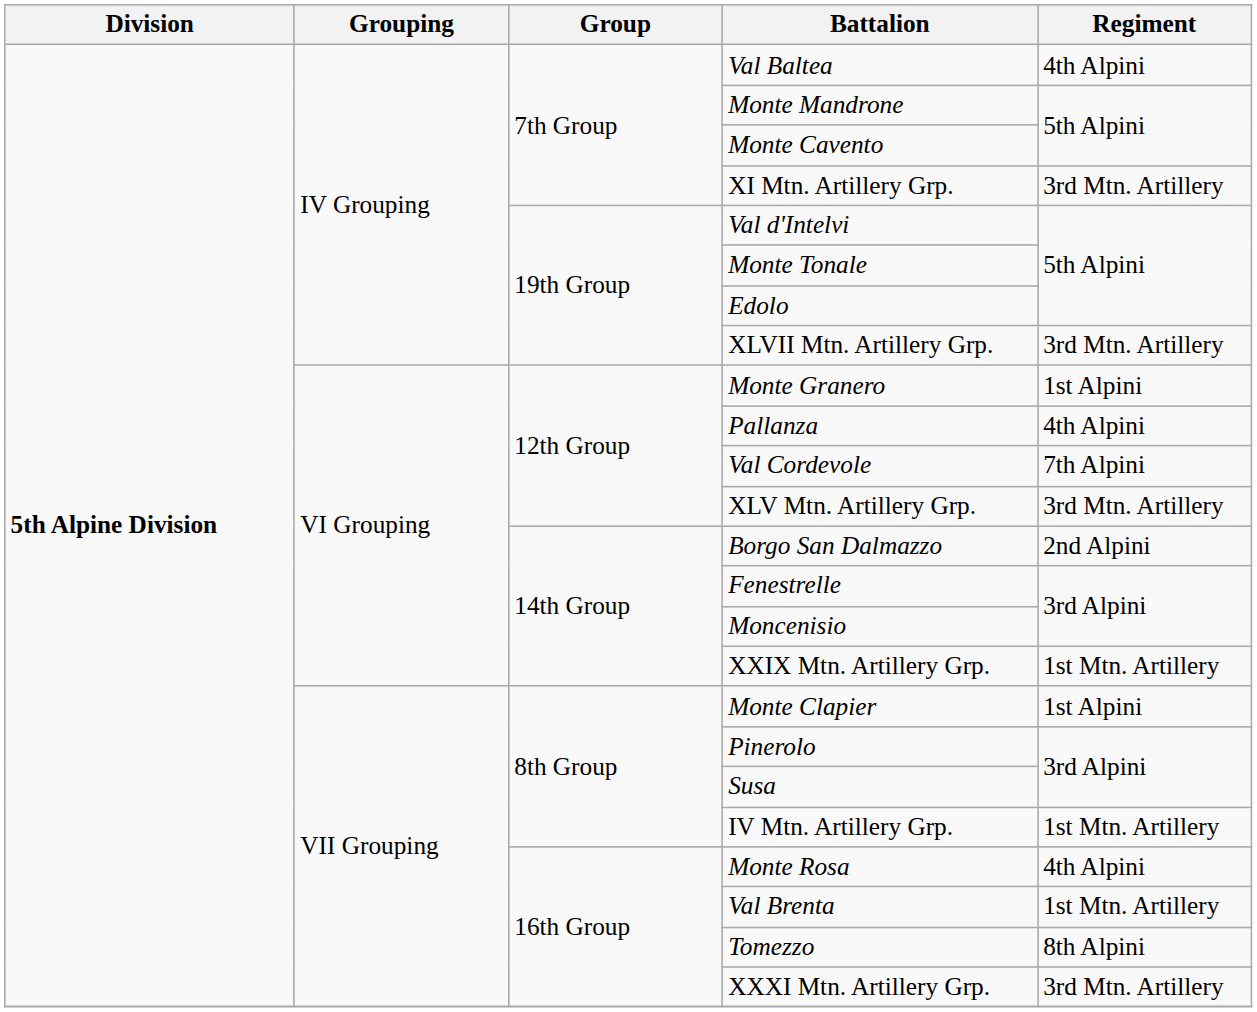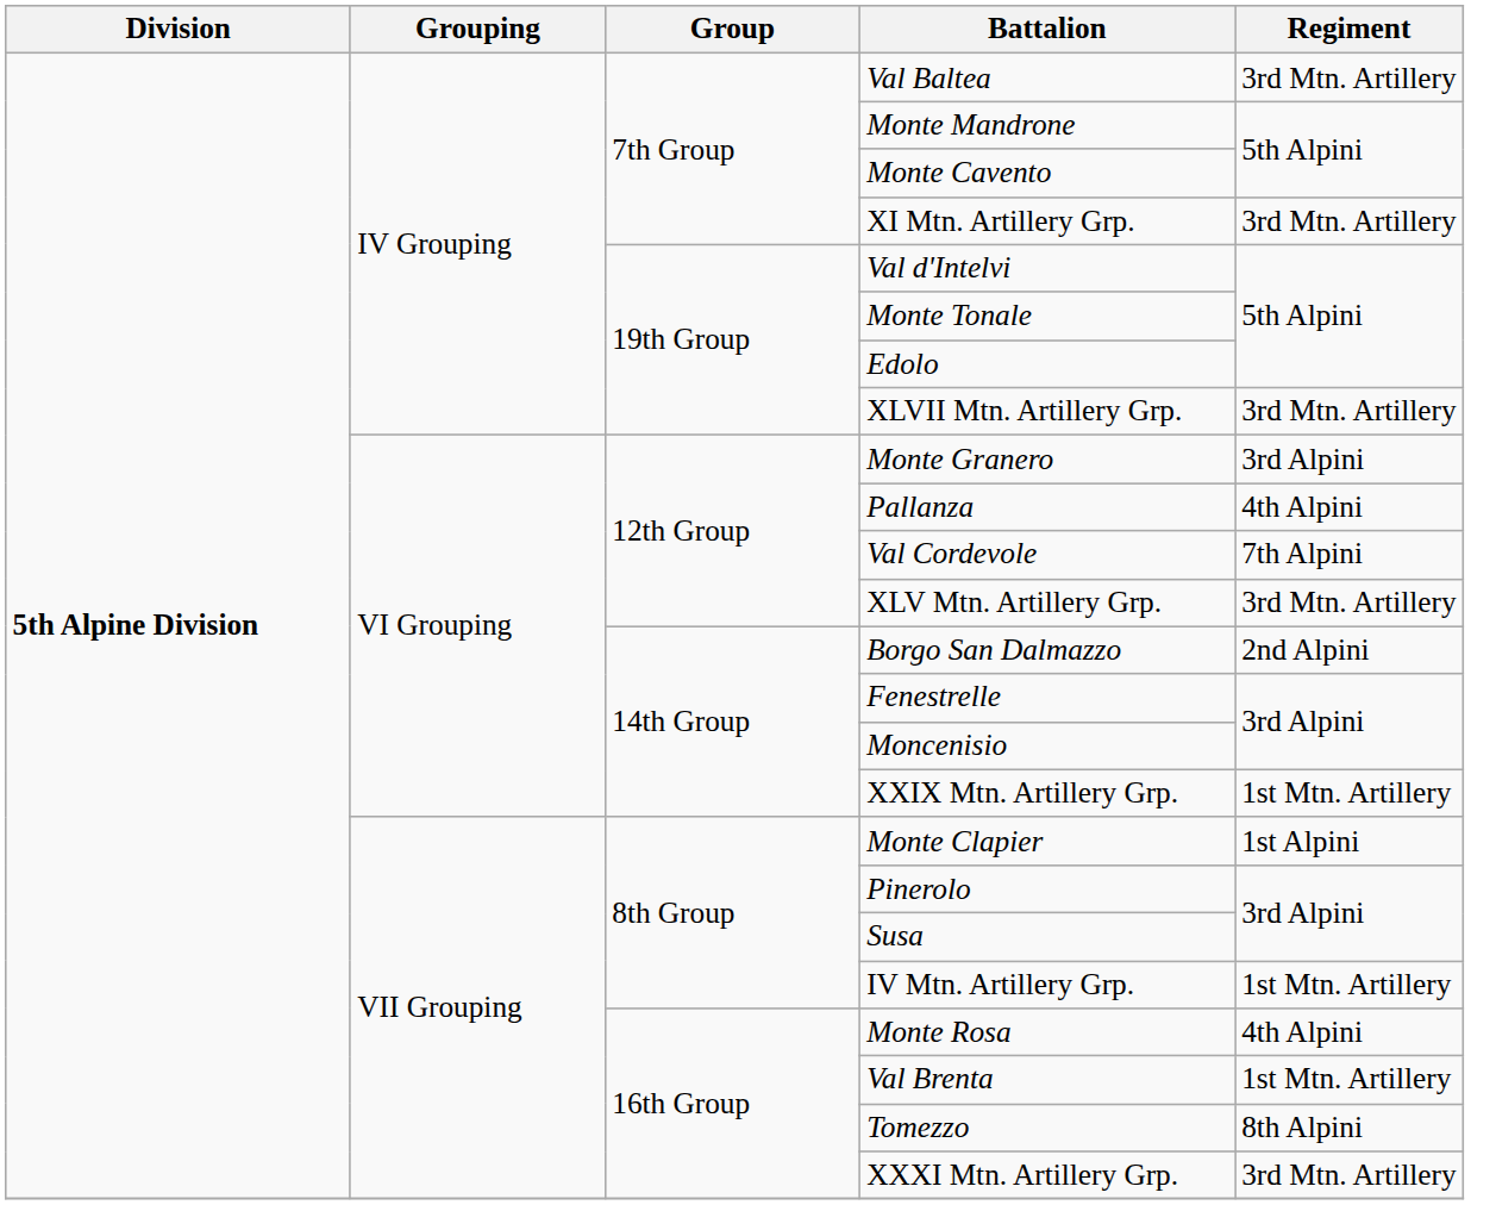 <table class="wikitable">
 <tr>
 <th>Division</th>
 <th>Grouping</th>
 <th>Group</th>
 <th>Battalion</th>
 <th>Regiment</th>
 </tr>
 <tr>
 <td rowspan="24" colspan="1" style="text-align: left; width: 11em;"><strong>5th Alpine Division</strong></td>
 <td rowspan="8" colspan="1" style="text-align: left; width: 8em;">IV Grouping</td>
 <td rowspan="4" colspan="1" style="text-align: left; width: 8em;">7th Group</td>
 <td rowspan="1" colspan="1" style="text-align: left; width: 12em;"> <em>Val Baltea</em></td>
-<td rowspan="1" colspan="1" style="text-align: left; width: 8em;">4th Alpini</td>
+<td rowspan="1" colspan="1" style="text-align: left;">3rd Mtn. Artillery</td>
 </tr>
 <tr>
 <td rowspan="1" colspan="1" style="text-align: left;"> <em>Monte Mandrone</em></td>
 <td rowspan="2" colspan="1" style="text-align: left;">5th Alpini</td>
 </tr>
 <tr>
 <td rowspan="1" colspan="1" style="text-align: left;"> <em>Monte Cavento</em></td>
 </tr>
 <tr>
 <td rowspan="1" colspan="1" style="text-align: left;"> XI Mtn. Artillery Grp.</td>
 <td rowspan="1" colspan="1" style="text-align: left;">3rd Mtn. Artillery</td>
 </tr>
 <tr>
 <td rowspan="4" colspan="1" style="text-align: left;">19th Group</td>
 <td rowspan="1" colspan="1" style="text-align: left;"> <em>Val d'Intelvi</em></td>
 <td rowspan="3" colspan="1" style="text-align: left;">5th Alpini</td>
 </tr>
 <tr>
 <td rowspan="1" colspan="1" style="text-align: left;"> <em>Monte Tonale</em></td>
 </tr>
 <tr>
 <td rowspan="1" colspan="1" style="text-align: left;"> <em>Edolo</em></td>
 </tr>
 <tr>
 <td rowspan="1" colspan="1" style="text-align: left;"> XLVII Mtn. Artillery Grp.</td>
 <td rowspan="1" colspan="1" style="text-align: left;">3rd Mtn. Artillery</td>
 </tr>
 <tr>
 <td rowspan="8" colspan="1" style="text-align: left;">VI Grouping</td>
 <td rowspan="4" colspan="1" style="text-align: left;">12th Group</td>
 <td rowspan="1" colspan="1" style="text-align: left;"> <em>Monte Granero</em></td>
-<td rowspan="1" colspan="1" style="text-align: left;">1st Alpini</td>
+<td rowspan="1" colspan="1" style="text-align: left;">3rd Alpini</td>
 </tr>
 <tr>
 <td rowspan="1" colspan="1" style="text-align: left;"> <em>Pallanza</em></td>
 <td rowspan="1" colspan="1" style="text-align: left;">4th Alpini</td>
 </tr>
 <tr>
 <td rowspan="1" colspan="1" style="text-align: left;"> <em>Val Cordevole</em></td>
 <td rowspan="1" colspan="1" style="text-align: left;">7th Alpini</td>
 </tr>
 <tr>
 <td rowspan="1" colspan="1" style="text-align: left;"> XLV Mtn. Artillery Grp.</td>
 <td rowspan="1" colspan="1" style="text-align: left;">3rd Mtn. Artillery</td>
 </tr>
 <tr>
 <td rowspan="4" colspan="1" style="text-align: left;">14th Group</td>
 <td rowspan="1" colspan="1" style="text-align: left;"> <em>Borgo San Dalmazzo</em></td>
 <td rowspan="1" colspan="1" style="text-align: left;">2nd Alpini</td>
 </tr>
 <tr>
 <td rowspan="1" colspan="1" style="text-align: left;"> <em>Fenestrelle</em></td>
 <td rowspan="2" colspan="1" style="text-align: left;">3rd Alpini</td>
 </tr>
 <tr>
 <td rowspan="1" colspan="1" style="text-align: left;"> <em>Moncenisio</em></td>
 </tr>
 <tr>
 <td rowspan="1" colspan="1" style="text-align: left;"> XXIX Mtn. Artillery Grp.</td>
 <td rowspan="1" colspan="1" style="text-align: left;">1st Mtn. Artillery</td>
 </tr>
 <tr>
 <td rowspan="8" colspan="1" style="text-align: left;">VII Grouping</td>
 <td rowspan="4" colspan="1" style="text-align: left;">8th Group</td>
 <td rowspan="1" colspan="1" style="text-align: left;"> <em>Monte Clapier</em></td>
 <td rowspan="1" colspan="1" style="text-align: left;">1st Alpini</td>
 </tr>
 <tr>
 <td rowspan="1" colspan="1" style="text-align: left;"> <em>Pinerolo</em></td>
 <td rowspan="2" colspan="1" style="text-align: left;">3rd Alpini</td>
 </tr>
 <tr>
 <td rowspan="1" colspan="1" style="text-align: left;"> <em>Susa</em></td>
 </tr>
 <tr>
 <td rowspan="1" colspan="1" style="text-align: left;"> IV Mtn. Artillery Grp.</td>
 <td rowspan="1" colspan="1" style="text-align: left;">1st Mtn. Artillery</td>
 </tr>
 <tr>
 <td rowspan="4" colspan="1" style="text-align: left;">16th Group</td>
 <td rowspan="1" colspan="1" style="text-align: left;"> <em>Monte Rosa</em></td>
 <td rowspan="1" colspan="1" style="text-align: left;">4th Alpini</td>
 </tr>
 <tr>
 <td rowspan="1" colspan="1" style="text-align: left;"> <em>Val Brenta</em></td>
 <td rowspan="1" colspan="1" style="text-align: left;">1st Mtn. Artillery</td>
 </tr>
 <tr>
 <td rowspan="1" colspan="1" style="text-align: left;"> <em>Tomezzo</em></td>
 <td rowspan="1" colspan="1" style="text-align: left;">8th Alpini</td>
 </tr>
 <tr>
 <td rowspan="1" colspan="1" style="text-align: left;"> XXXI Mtn. Artillery Grp.</td>
 <td rowspan="1" colspan="1" style="text-align: left;">3rd Mtn. Artillery</td>
 </tr>
 <tr>
 </tr>
 </table>
